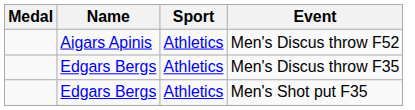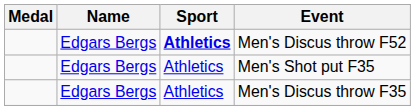 <table class="wikitable">
 <tr>
 <th>Medal</th>
 <th>Name</th>
 <th>Sport</th>
 <th>Event</th>
 </tr>
 <tr>
 <td></td>
-<td><a href='#'>Aigars Apinis</a></td>
+<td><a href='#'>Edgars Bergs</a></td>
+<td><strong><a href='#'>Athletics</a></strong></td>
+<td>Men's Discus throw F52</td>
+</tr>
+<tr>
+<td></td>
+<td><a href='#'>Edgars Bergs</a></td>
 <td><a href='#'>Athletics</a></td>
-<td>Men's Discus throw F52</td>
+<td>Men's Shot put F35</td>
 </tr>
 <tr>
 <td></td>
 <td><a href='#'>Edgars Bergs</a></td>
 <td><a href='#'>Athletics</a></td>
 <td>Men's Discus throw F35</td>
 </tr>
 <tr>
-<td></td>
-<td><a href='#'>Edgars Bergs</a></td>
-<td><a href='#'>Athletics</a></td>
-<td>Men's Shot put F35</td>
-</tr>
-<tr>
 </tr>
 </table>
